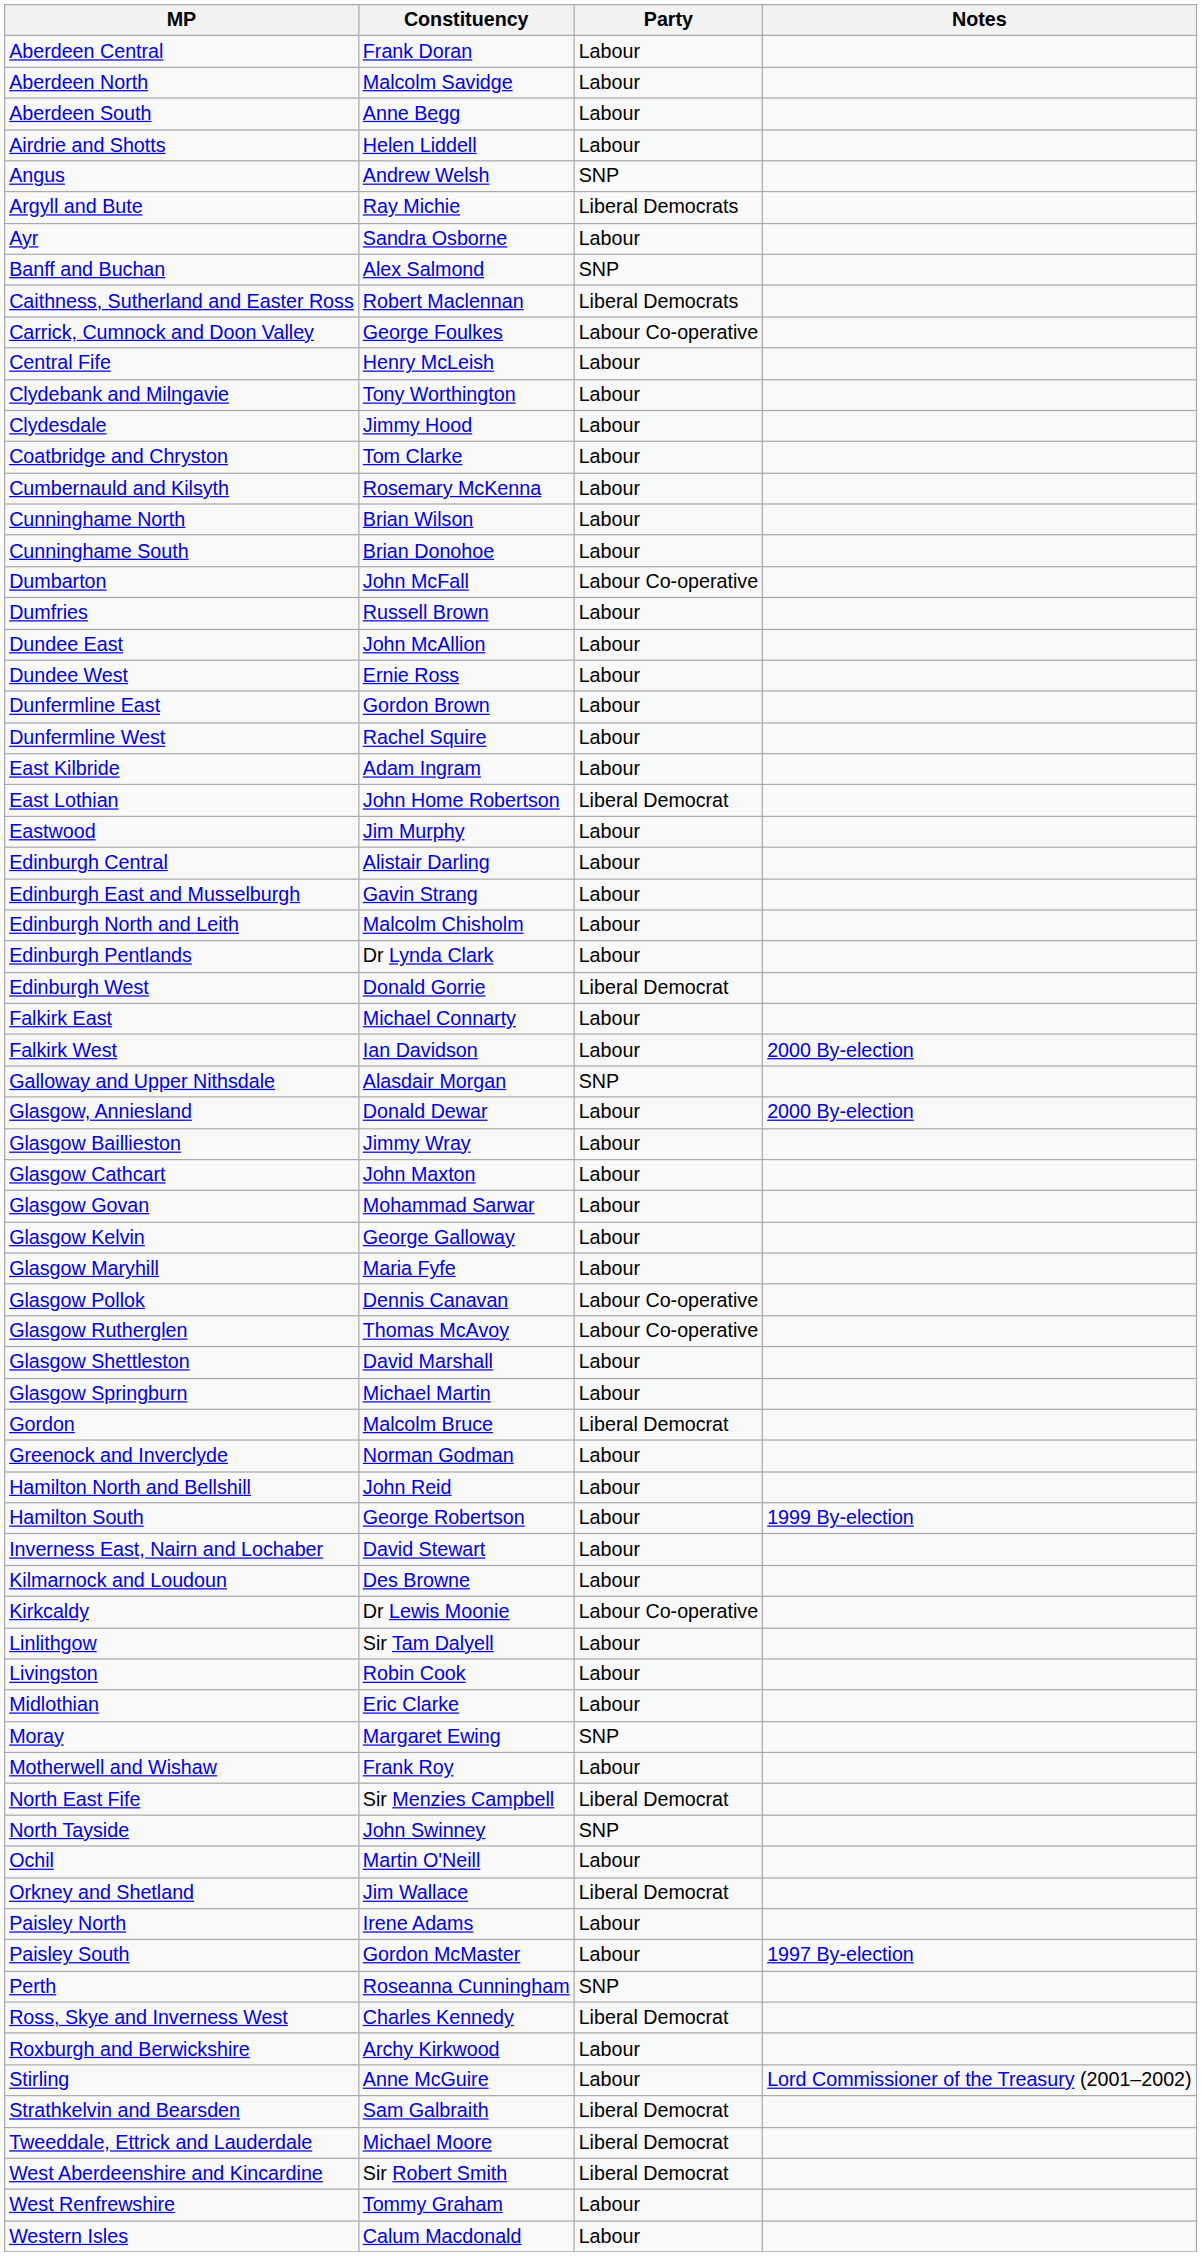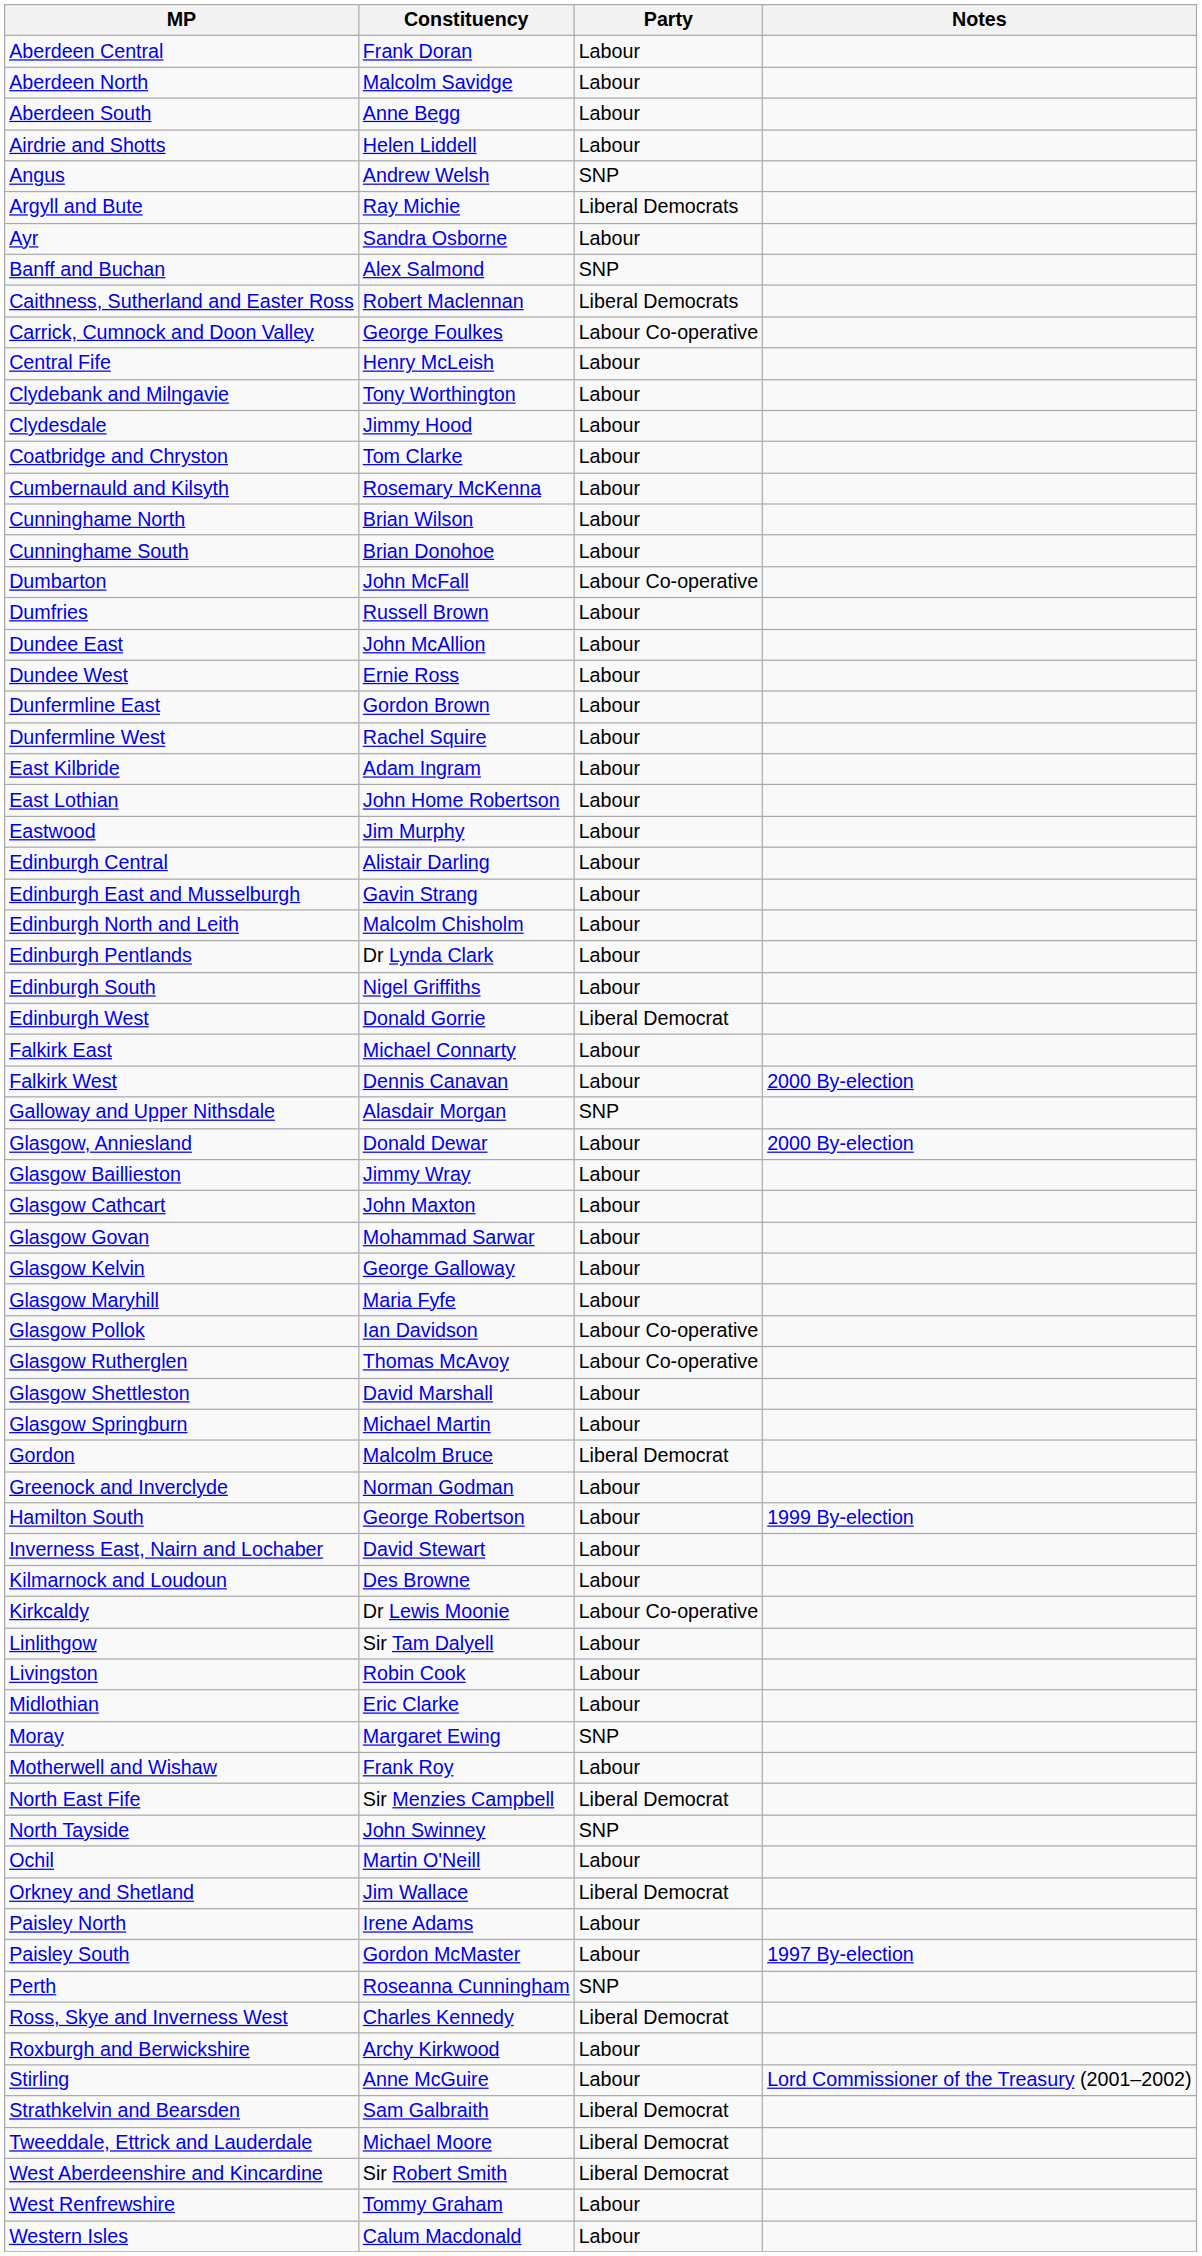 <table class="wikitable sortable">
 <tr>
 <th>MP</th>
 <th>Constituency</th>
 <th>Party</th>
 <th>Notes</th>
 </tr>
 <tr>
 <td><a href='#'>Aberdeen Central</a></td>
 <td><a href='#'>Frank Doran</a></td>
 <td>Labour</td>
 <td></td>
 </tr>
 <tr>
 <td><a href='#'>Aberdeen North</a></td>
 <td><a href='#'>Malcolm Savidge</a></td>
 <td>Labour</td>
 <td></td>
 </tr>
 <tr>
 <td><a href='#'>Aberdeen South</a></td>
 <td><a href='#'>Anne Begg</a></td>
 <td>Labour</td>
 <td></td>
 </tr>
 <tr>
 <td><a href='#'>Airdrie and Shotts</a></td>
 <td><a href='#'>Helen Liddell</a></td>
 <td>Labour</td>
 <td></td>
 </tr>
 <tr>
 <td><a href='#'>Angus</a></td>
 <td><a href='#'>Andrew Welsh</a></td>
 <td>SNP</td>
 <td></td>
 </tr>
 <tr>
 <td><a href='#'>Argyll and Bute</a></td>
 <td><a href='#'>Ray Michie</a></td>
 <td>Liberal Democrats</td>
 <td></td>
 </tr>
 <tr>
 <td><a href='#'>Ayr</a></td>
 <td><a href='#'>Sandra Osborne</a></td>
 <td>Labour</td>
 <td></td>
 </tr>
 <tr>
 <td><a href='#'>Banff and Buchan</a></td>
 <td><a href='#'>Alex Salmond</a></td>
 <td>SNP</td>
 <td></td>
 </tr>
 <tr>
 <td><a href='#'>Caithness, Sutherland and Easter Ross</a></td>
 <td><a href='#'>Robert Maclennan</a></td>
 <td>Liberal Democrats</td>
 <td></td>
 </tr>
 <tr>
 <td><a href='#'>Carrick, Cumnock and Doon Valley</a></td>
 <td><a href='#'>George Foulkes</a></td>
 <td>Labour Co-operative</td>
 <td></td>
 </tr>
 <tr>
 <td><a href='#'>Central Fife</a></td>
 <td><a href='#'>Henry McLeish</a></td>
 <td>Labour</td>
 <td></td>
 </tr>
 <tr>
 <td><a href='#'>Clydebank and Milngavie</a></td>
 <td><a href='#'>Tony Worthington</a></td>
 <td>Labour</td>
 <td></td>
 </tr>
 <tr>
 <td><a href='#'>Clydesdale</a></td>
 <td><a href='#'>Jimmy Hood</a></td>
 <td>Labour</td>
 <td></td>
 </tr>
 <tr>
 <td><a href='#'>Coatbridge and Chryston</a></td>
 <td><a href='#'>Tom Clarke</a></td>
 <td>Labour</td>
 <td></td>
 </tr>
 <tr>
 <td><a href='#'>Cumbernauld and Kilsyth</a></td>
 <td><a href='#'>Rosemary McKenna</a></td>
 <td>Labour</td>
 <td></td>
 </tr>
 <tr>
 <td><a href='#'>Cunninghame North</a></td>
 <td><a href='#'>Brian Wilson</a></td>
 <td>Labour</td>
 <td></td>
 </tr>
 <tr>
 <td><a href='#'>Cunninghame South</a></td>
 <td><a href='#'>Brian Donohoe</a></td>
 <td>Labour</td>
 <td></td>
 </tr>
 <tr>
 <td><a href='#'>Dumbarton</a></td>
 <td><a href='#'>John McFall</a></td>
 <td>Labour Co-operative</td>
 <td></td>
 </tr>
 <tr>
 <td><a href='#'>Dumfries</a></td>
 <td><a href='#'>Russell Brown</a></td>
 <td>Labour</td>
 <td></td>
 </tr>
 <tr>
 <td><a href='#'>Dundee East</a></td>
 <td><a href='#'>John McAllion</a></td>
 <td>Labour</td>
 <td></td>
 </tr>
 <tr>
 <td><a href='#'>Dundee West</a></td>
 <td><a href='#'>Ernie Ross</a></td>
 <td>Labour</td>
 <td></td>
 </tr>
 <tr>
 <td><a href='#'>Dunfermline East</a></td>
 <td><a href='#'>Gordon Brown</a></td>
 <td>Labour</td>
 <td></td>
 </tr>
 <tr>
 <td><a href='#'>Dunfermline West</a></td>
 <td><a href='#'>Rachel Squire</a></td>
 <td>Labour</td>
 <td></td>
 </tr>
 <tr>
 <td><a href='#'>East Kilbride</a></td>
 <td><a href='#'>Adam Ingram</a></td>
 <td>Labour</td>
 <td></td>
 </tr>
 <tr>
 <td><a href='#'>East Lothian</a></td>
 <td><a href='#'>John Home Robertson</a></td>
-<td>Liberal Democrat</td>
+<td>Labour</td>
 <td></td>
 </tr>
 <tr>
 <td><a href='#'>Eastwood</a></td>
 <td><a href='#'>Jim Murphy</a></td>
 <td>Labour</td>
 <td></td>
 </tr>
 <tr>
 <td><a href='#'>Edinburgh Central</a></td>
 <td><a href='#'>Alistair Darling</a></td>
 <td>Labour</td>
 <td></td>
 </tr>
 <tr>
 <td><a href='#'>Edinburgh East and Musselburgh</a></td>
 <td><a href='#'>Gavin Strang</a></td>
 <td>Labour</td>
 <td></td>
 </tr>
 <tr>
 <td><a href='#'>Edinburgh North and Leith</a></td>
 <td><a href='#'>Malcolm Chisholm</a></td>
 <td>Labour</td>
 <td></td>
 </tr>
 <tr>
 <td><a href='#'>Edinburgh Pentlands</a></td>
 <td>Dr <a href='#'>Lynda Clark</a></td>
 <td>Labour</td>
 <td></td>
 </tr>
 <tr>
+<td><a href='#'>Edinburgh South</a></td>
+<td><a href='#'>Nigel Griffiths</a></td>
+<td>Labour</td>
+<td></td>
+</tr>
+<tr>
 <td><a href='#'>Edinburgh West</a></td>
 <td><a href='#'>Donald Gorrie</a></td>
 <td>Liberal Democrat</td>
 <td></td>
 </tr>
 <tr>
 <td><a href='#'>Falkirk East</a></td>
 <td><a href='#'>Michael Connarty</a></td>
 <td>Labour</td>
 <td></td>
 </tr>
 <tr>
 <td><a href='#'>Falkirk West</a></td>
-<td><a href='#'>Ian Davidson</a></td>
+<td><a href='#'>Dennis Canavan</a></td>
 <td>Labour</td>
 <td><a href='#'>2000 By-election</a></td>
 </tr>
 <tr>
 <td><a href='#'>Galloway and Upper Nithsdale</a></td>
 <td><a href='#'>Alasdair Morgan</a></td>
 <td>SNP</td>
 <td></td>
 </tr>
 <tr>
 <td><a href='#'>Glasgow, Anniesland</a></td>
 <td><a href='#'>Donald Dewar</a></td>
 <td>Labour</td>
 <td><a href='#'>2000 By-election</a></td>
 </tr>
 <tr>
 <td><a href='#'>Glasgow Baillieston</a></td>
 <td><a href='#'>Jimmy Wray</a></td>
 <td>Labour</td>
 <td></td>
 </tr>
 <tr>
 <td><a href='#'>Glasgow Cathcart</a></td>
 <td><a href='#'>John Maxton</a></td>
 <td>Labour</td>
 <td></td>
 </tr>
 <tr>
 <td><a href='#'>Glasgow Govan</a></td>
 <td><a href='#'>Mohammad Sarwar</a></td>
 <td>Labour</td>
 <td></td>
 </tr>
 <tr>
 <td><a href='#'>Glasgow Kelvin</a></td>
 <td><a href='#'>George Galloway</a></td>
 <td>Labour</td>
 <td></td>
 </tr>
 <tr>
 <td><a href='#'>Glasgow Maryhill</a></td>
 <td><a href='#'>Maria Fyfe</a></td>
 <td>Labour</td>
 <td></td>
 </tr>
 <tr>
 <td><a href='#'>Glasgow Pollok</a></td>
-<td><a href='#'>Dennis Canavan</a></td>
+<td><a href='#'>Ian Davidson</a></td>
 <td>Labour Co-operative</td>
 <td></td>
 </tr>
 <tr>
 <td><a href='#'>Glasgow Rutherglen</a></td>
 <td><a href='#'>Thomas McAvoy</a></td>
 <td>Labour Co-operative</td>
 <td></td>
 </tr>
 <tr>
 <td><a href='#'>Glasgow Shettleston</a></td>
 <td><a href='#'>David Marshall</a></td>
 <td>Labour</td>
 <td></td>
 </tr>
 <tr>
 <td><a href='#'>Glasgow Springburn</a></td>
 <td><a href='#'>Michael Martin</a></td>
 <td>Labour</td>
 <td></td>
 </tr>
 <tr>
 <td><a href='#'>Gordon</a></td>
 <td><a href='#'>Malcolm Bruce</a></td>
 <td>Liberal Democrat</td>
 <td></td>
 </tr>
 <tr>
 <td><a href='#'>Greenock and Inverclyde</a></td>
 <td><a href='#'>Norman Godman</a></td>
-<td>Labour</td>
-<td></td>
-</tr>
-<tr>
-<td><a href='#'>Hamilton North and Bellshill</a></td>
-<td><a href='#'>John Reid</a></td>
 <td>Labour</td>
 <td></td>
 </tr>
 <tr>
 <td><a href='#'>Hamilton South</a></td>
 <td><a href='#'>George Robertson</a></td>
 <td>Labour</td>
 <td><a href='#'>1999 By-election</a></td>
 </tr>
 <tr>
 <td><a href='#'>Inverness East, Nairn and Lochaber</a></td>
 <td><a href='#'>David Stewart</a></td>
 <td>Labour</td>
 <td></td>
 </tr>
 <tr>
 <td><a href='#'>Kilmarnock and Loudoun</a></td>
 <td><a href='#'>Des Browne</a></td>
 <td>Labour</td>
 <td></td>
 </tr>
 <tr>
 <td><a href='#'>Kirkcaldy</a></td>
 <td>Dr <a href='#'>Lewis Moonie</a></td>
 <td>Labour Co-operative</td>
 <td></td>
 </tr>
 <tr>
 <td><a href='#'>Linlithgow</a></td>
 <td>Sir <a href='#'>Tam Dalyell</a></td>
 <td>Labour</td>
 <td></td>
 </tr>
 <tr>
 <td><a href='#'>Livingston</a></td>
 <td><a href='#'>Robin Cook</a></td>
 <td>Labour</td>
 <td></td>
 </tr>
 <tr>
 <td><a href='#'>Midlothian</a></td>
 <td><a href='#'>Eric Clarke</a></td>
 <td>Labour</td>
 <td></td>
 </tr>
 <tr>
 <td><a href='#'>Moray</a></td>
 <td><a href='#'>Margaret Ewing</a></td>
 <td>SNP</td>
 <td></td>
 </tr>
 <tr>
 <td><a href='#'>Motherwell and Wishaw</a></td>
 <td><a href='#'>Frank Roy</a></td>
 <td>Labour</td>
 <td></td>
 </tr>
 <tr>
 <td><a href='#'>North East Fife</a></td>
 <td>Sir <a href='#'>Menzies Campbell</a></td>
 <td>Liberal Democrat</td>
 <td></td>
 </tr>
 <tr>
 <td><a href='#'>North Tayside</a></td>
 <td><a href='#'>John Swinney</a></td>
 <td>SNP</td>
 <td></td>
 </tr>
 <tr>
 <td><a href='#'>Ochil</a></td>
 <td><a href='#'>Martin O'Neill</a></td>
 <td>Labour</td>
 <td></td>
 </tr>
 <tr>
 <td><a href='#'>Orkney and Shetland</a></td>
 <td><a href='#'>Jim Wallace</a></td>
 <td>Liberal Democrat</td>
 <td></td>
 </tr>
 <tr>
 <td><a href='#'>Paisley North</a></td>
 <td><a href='#'>Irene Adams</a></td>
 <td>Labour</td>
 <td></td>
 </tr>
 <tr>
 <td><a href='#'>Paisley South</a></td>
 <td><a href='#'>Gordon McMaster</a></td>
 <td>Labour</td>
 <td><a href='#'>1997 By-election</a></td>
 </tr>
 <tr>
 <td><a href='#'>Perth</a></td>
 <td><a href='#'>Roseanna Cunningham</a></td>
 <td>SNP</td>
 <td></td>
 </tr>
 <tr>
 <td><a href='#'>Ross, Skye and Inverness West</a></td>
 <td><a href='#'>Charles Kennedy</a></td>
 <td>Liberal Democrat</td>
 <td></td>
 </tr>
 <tr>
 <td><a href='#'>Roxburgh and Berwickshire</a></td>
 <td><a href='#'>Archy Kirkwood</a></td>
 <td>Labour</td>
 <td></td>
 </tr>
 <tr>
 <td><a href='#'>Stirling</a></td>
 <td><a href='#'>Anne McGuire</a></td>
 <td>Labour</td>
 <td><a href='#'>Lord Commissioner of the Treasury</a> (2001–2002)</td>
 </tr>
 <tr>
 <td><a href='#'>Strathkelvin and Bearsden</a></td>
 <td><a href='#'>Sam Galbraith</a></td>
 <td>Liberal Democrat</td>
 <td></td>
 </tr>
 <tr>
 <td><a href='#'>Tweeddale, Ettrick and Lauderdale</a></td>
 <td><a href='#'>Michael Moore</a></td>
 <td>Liberal Democrat</td>
 <td></td>
 </tr>
 <tr>
 <td><a href='#'>West Aberdeenshire and Kincardine</a></td>
 <td>Sir <a href='#'>Robert Smith</a></td>
 <td>Liberal Democrat</td>
 <td></td>
 </tr>
 <tr>
 <td><a href='#'>West Renfrewshire</a></td>
 <td><a href='#'>Tommy Graham</a></td>
 <td>Labour</td>
 <td></td>
 </tr>
 <tr>
 <td><a href='#'>Western Isles</a></td>
 <td><a href='#'>Calum Macdonald</a></td>
 <td>Labour</td>
 <td></td>
 </tr>
 </table>
